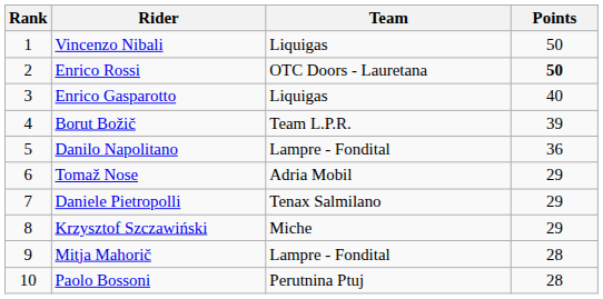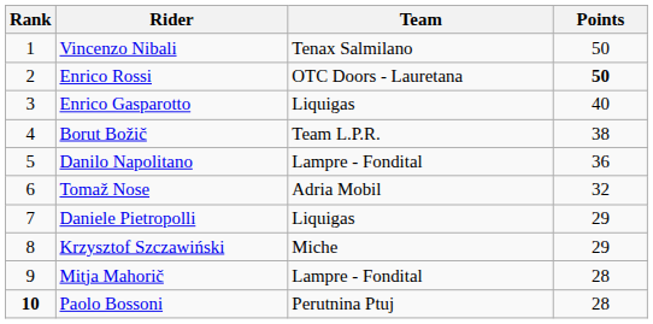 <table class="wikitable">
 <tr>
 <th>Rank</th>
 <th>Rider</th>
 <th>Team</th>
 <th>Points</th>
 </tr>
 <tr>
 <td align=center>1</td>
 <td width=200> <a href='#'>Vincenzo Nibali</a> </td>
-<td width=230>Liquigas</td>
+<td>Tenax Salmilano</td>
 <td width=76 align=center>50</td>
 </tr>
 <tr>
 <td align=center>2</td>
 <td> <a href='#'>Enrico Rossi</a></td>
 <td>OTC Doors - Lauretana</td>
 <td align=center><strong>50</strong></td>
 </tr>
 <tr>
 <td align=center>3</td>
 <td> <a href='#'>Enrico Gasparotto</a></td>
 <td>Liquigas</td>
 <td align=center>40</td>
 </tr>
 <tr>
 <td align=center>4</td>
 <td> <a href='#'>Borut Božič</a></td>
 <td>Team L.P.R.</td>
-<td align=center>39</td>
+<td align=center>38</td>
 </tr>
 <tr>
 <td align=center>5</td>
 <td> <a href='#'>Danilo Napolitano</a></td>
 <td>Lampre - Fondital</td>
 <td align=center>36</td>
 </tr>
 <tr>
 <td align=center>6</td>
 <td> <a href='#'>Tomaž Nose</a> </td>
 <td>Adria Mobil</td>
-<td align=center>29</td>
+<td align=center>32</td>
 </tr>
 <tr>
 <td align=center>7</td>
 <td> <a href='#'>Daniele Pietropolli</a></td>
-<td>Tenax Salmilano</td>
+<td width=230>Liquigas</td>
 <td align=center>29</td>
 </tr>
 <tr>
 <td align=center>8</td>
 <td> <a href='#'>Krzysztof Szczawiński</a></td>
 <td>Miche</td>
 <td align=center>29</td>
 </tr>
 <tr>
 <td align=center>9</td>
 <td> <a href='#'>Mitja Mahorič</a></td>
 <td>Lampre - Fondital</td>
 <td align=center>28</td>
 </tr>
 <tr>
-<td align=center>10</td>
+<td align=center><strong>10</strong></td>
 <td> <a href='#'>Paolo Bossoni</a></td>
 <td>Perutnina Ptuj</td>
 <td align=center>28</td>
 </tr>
 </table>
